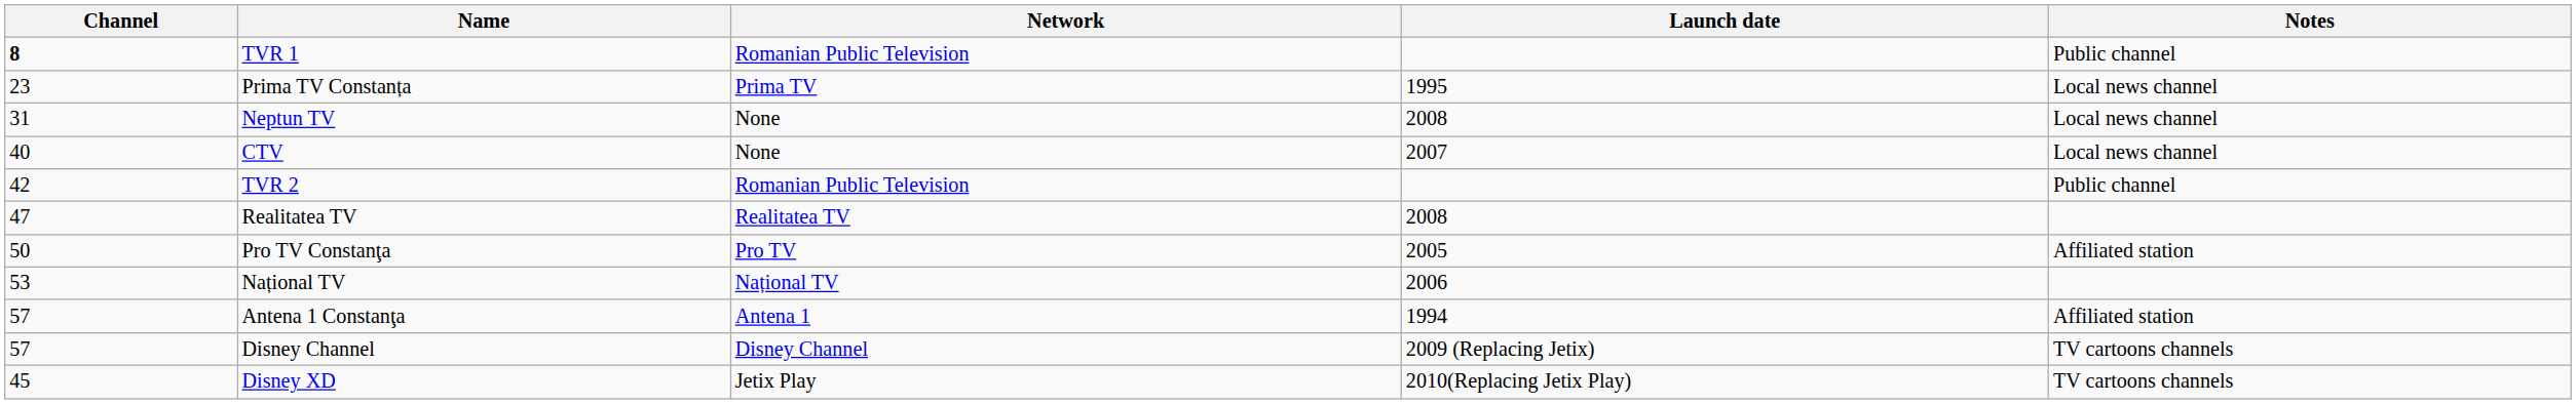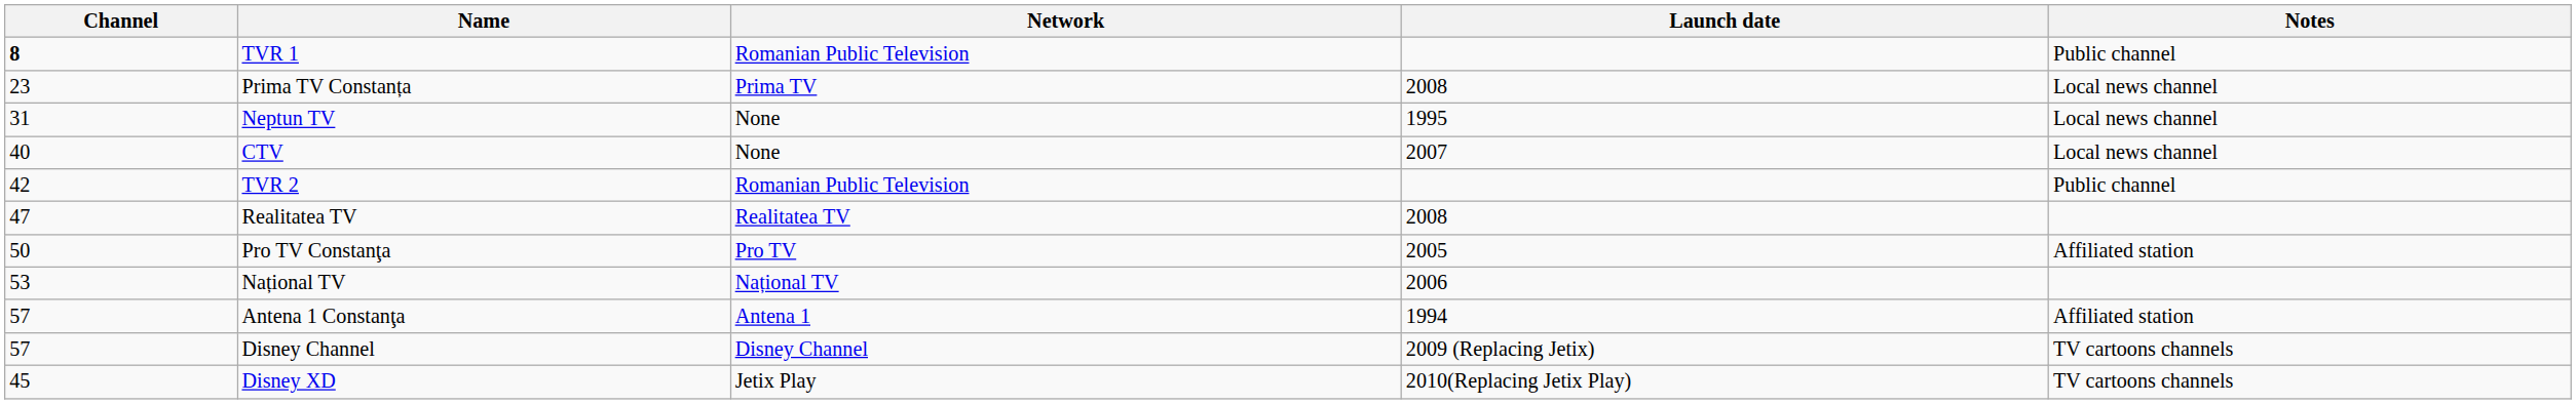 <table class="wikitable sortable" width="100%">
 <tr>
 <th>Channel</th>
 <th>Name</th>
 <th>Network</th>
 <th>Launch date</th>
 <th>Notes</th>
 </tr>
 <tr>
 <td><strong>8</strong></td>
 <td><a href='#'>TVR 1</a></td>
 <td><a href='#'>Romanian Public Television</a></td>
 <td></td>
 <td>Public channel</td>
 </tr>
 <tr>
 <td>23</td>
 <td>Prima TV Constanța</td>
 <td><a href='#'>Prima TV</a></td>
-<td>1995</td>
+<td>2008</td>
 <td>Local news channel</td>
 </tr>
 <tr>
 <td>31</td>
 <td><a href='#'>Neptun TV</a></td>
 <td>None</td>
-<td>2008</td>
+<td>1995</td>
 <td>Local news channel</td>
 </tr>
 <tr>
 <td>40</td>
 <td><a href='#'>CTV</a></td>
 <td>None</td>
 <td>2007</td>
 <td>Local news channel</td>
 </tr>
 <tr>
 <td>42</td>
 <td><a href='#'>TVR 2</a></td>
 <td><a href='#'>Romanian Public Television</a></td>
 <td></td>
 <td>Public channel</td>
 </tr>
 <tr>
 <td>47</td>
 <td>Realitatea TV</td>
 <td><a href='#'>Realitatea TV</a></td>
 <td>2008</td>
 <td></td>
 </tr>
 <tr>
 <td>50</td>
 <td>Pro TV Constanţa</td>
 <td><a href='#'>Pro TV</a></td>
 <td>2005</td>
 <td>Affiliated station</td>
 </tr>
 <tr>
 <td>53</td>
 <td>Național TV</td>
 <td><a href='#'>Național TV</a></td>
 <td>2006</td>
 <td></td>
 </tr>
 <tr>
 <td>57</td>
 <td>Antena 1 Constanţa</td>
 <td><a href='#'>Antena 1</a></td>
 <td>1994</td>
 <td>Affiliated station</td>
 </tr>
 <tr>
 <td>57</td>
 <td>Disney Channel</td>
 <td><a href='#'>Disney Channel</a></td>
 <td>2009 (Replacing Jetix)</td>
 <td>TV cartoons channels</td>
 </tr>
 <tr>
 <td>45</td>
 <td><a href='#'>Disney XD</a></td>
 <td>Jetix Play</td>
 <td>2010(Replacing Jetix Play)</td>
 <td>TV cartoons channels</td>
 </tr>
 </table>
